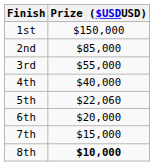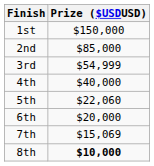 <table class="wikitable" style="text-align:center;">
 <tr>
 <th>Finish</th>
 <th>Prize (<a href='#'>$USD</a>USD)</th>
 </tr>
 <tr>
 <td>1st</td>
 <td>$150,000</td>
 </tr>
 <tr>
 <td>2nd</td>
 <td>$85,000</td>
 </tr>
 <tr>
 <td>3rd</td>
-<td>$55,000</td>
+<td>$54,999</td>
 </tr>
 <tr>
 <td>4th</td>
 <td>$40,000</td>
 </tr>
 <tr>
 <td>5th</td>
 <td>$22,060</td>
 </tr>
 <tr>
 <td>6th</td>
 <td>$20,000</td>
 </tr>
 <tr>
 <td>7th</td>
-<td>$15,000</td>
+<td>$15,069</td>
 </tr>
 <tr>
 <td>8th</td>
 <td><strong>$10,000</strong></td>
 </tr>
 </table>
